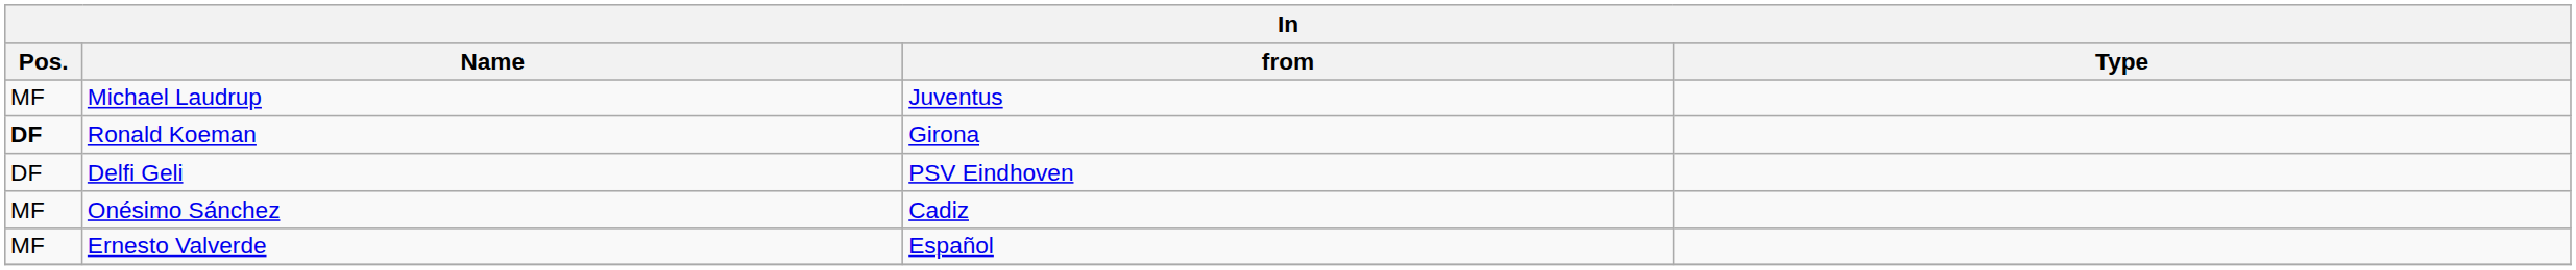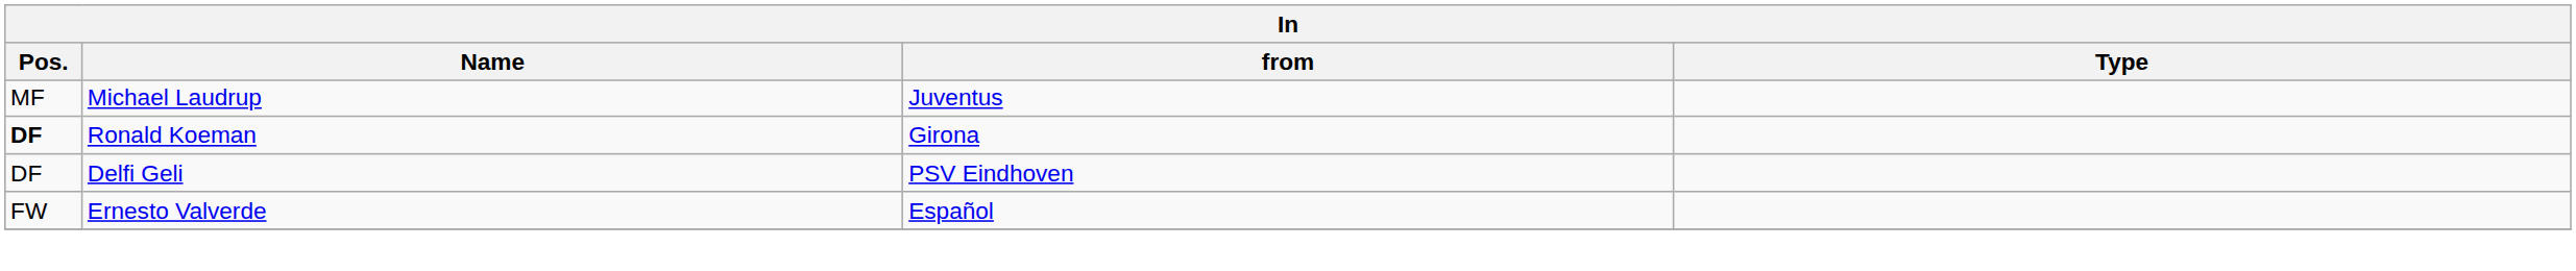 <table class="wikitable" style="font-size:90%;width:99%;">
 <tr>
 <th colspan="4">In</th>
 </tr>
 <tr>
 <th width=3%>Pos.</th>
 <th width=32%>Name</th>
 <th width=30%>from</th>
 <th width=35%>Type</th>
 </tr>
 <tr>
 <td>MF</td>
 <td><a href='#'>Michael Laudrup</a></td>
 <td><a href='#'>Juventus</a></td>
 <td></td>
 </tr>
 <tr>
 <td><strong>DF</strong></td>
 <td><a href='#'>Ronald Koeman</a></td>
 <td><a href='#'>Girona</a></td>
 <td></td>
 </tr>
 <tr>
 <td>DF</td>
 <td><a href='#'>Delfi Geli</a></td>
 <td><a href='#'>PSV Eindhoven</a></td>
 <td></td>
 </tr>
 <tr>
-<td>MF</td>
-<td><a href='#'>Onésimo Sánchez</a></td>
-<td><a href='#'>Cadiz</a></td>
-<td></td>
-</tr>
-<tr>
-<td>MF</td>
+<td>FW</td>
 <td><a href='#'>Ernesto Valverde</a></td>
 <td><a href='#'>Español</a></td>
 <td></td>
 </tr>
 <tr>
 </tr>
 </table>
